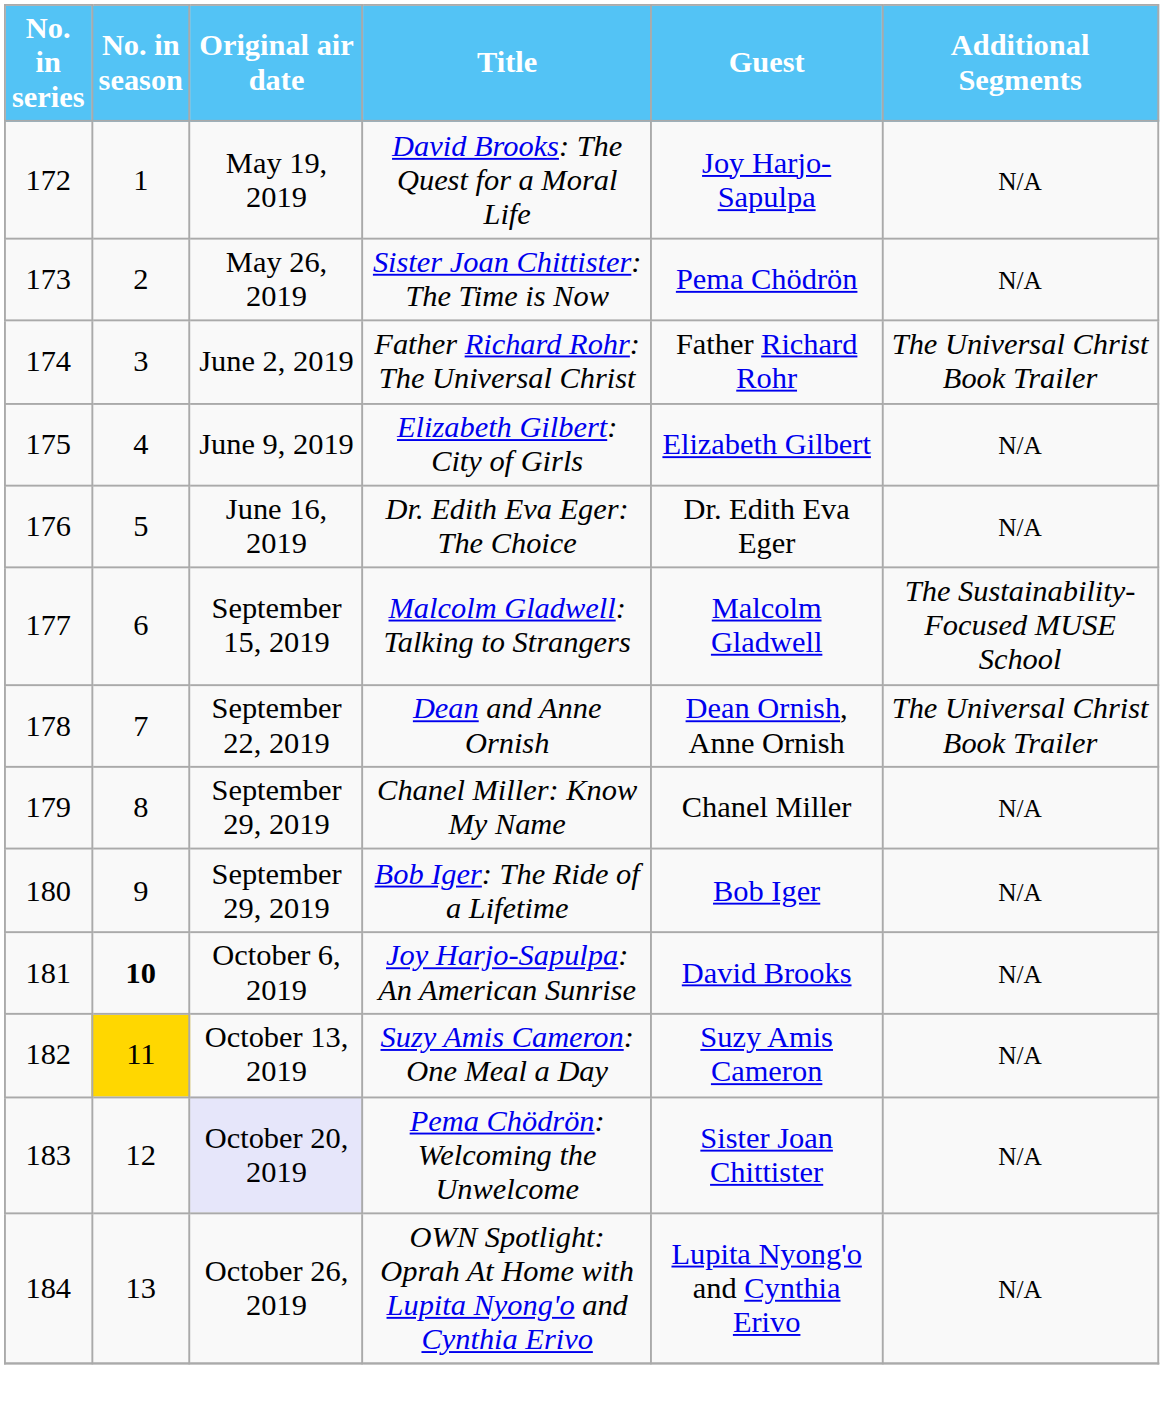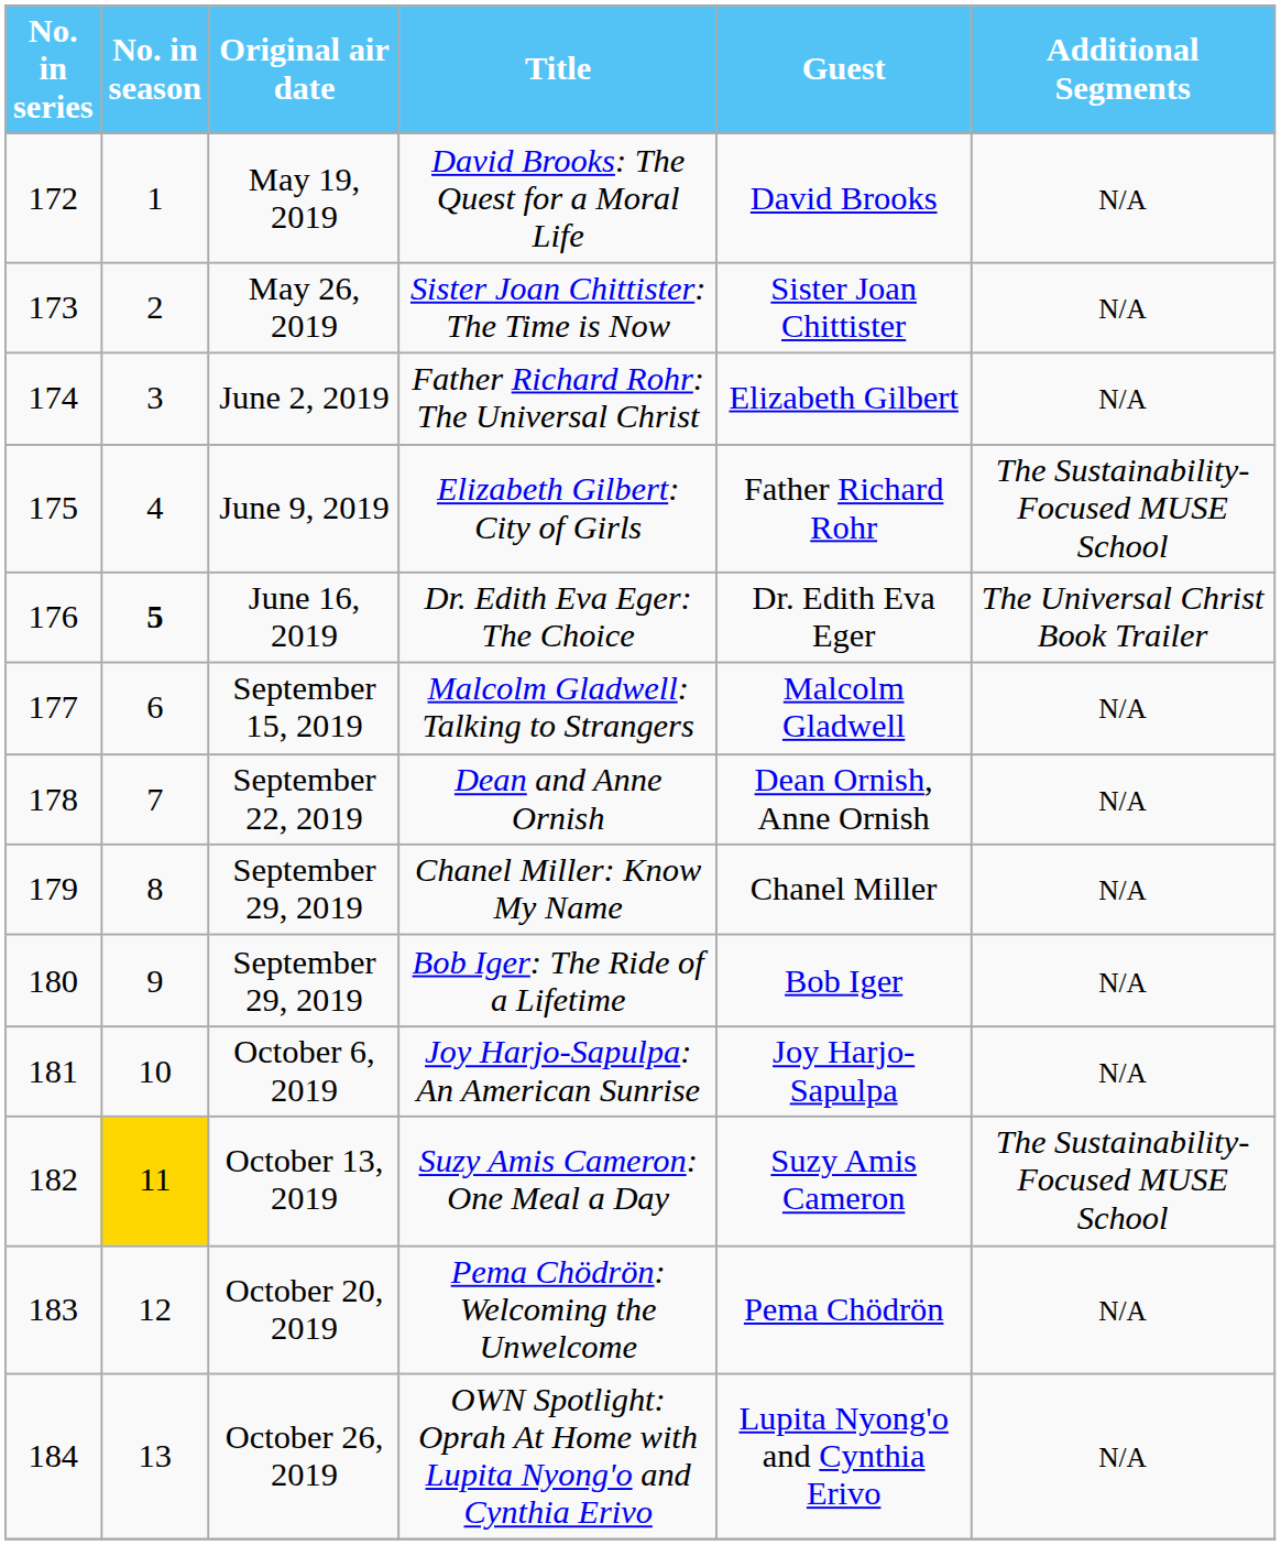 <table class="wikitable plainrowheaders" style="text-align:center;">
 <tr>
 <th scope="col" style="background-color: #53c3f5; color: #FFFFFF;" width=4%>No. in<br>series</th>
 <th scope="col" style="background-color: #53c3f5; color: #FFFFFF;" width=4%>No. in<br>season</th>
 <th scope="col" style="background-color: #53c3f5; color: #FFFFFF;" width=15%>Original air date</th>
 <th scope="col" style="background-color: #53c3f5; color: #FFFFFF;" width=25%>Title</th>
 <th scope="col" style="background-color: #53c3f5; color: #FFFFFF;" width=20%>Guest</th>
 <th scope="col" style="background-color: #53c3f5; color: #FFFFFF;">Additional Segments</th>
 </tr>
 <tr>
 <td>172</td>
 <td>1</td>
 <td>May 19, 2019</td>
 <td><em><a href='#'>David Brooks</a>: The Quest for a Moral Life</em></td>
-<td><a href='#'>Joy Harjo-Sapulpa</a></td>
+<td><a href='#'>David Brooks</a></td>
 <td><span><small>N/A</small></span></td>
 </tr>
 <tr>
 <td>173</td>
 <td>2</td>
 <td>May 26, 2019</td>
 <td><em><a href='#'>Sister Joan Chittister</a>: The Time is Now</em></td>
-<td><a href='#'>Pema Chödrön</a></td>
+<td><a href='#'>Sister Joan Chittister</a></td>
 <td><span><small>N/A</small></span></td>
 </tr>
 <tr>
 <td>174</td>
 <td>3</td>
 <td>June 2, 2019</td>
 <td><em>Father <a href='#'>Richard Rohr</a>: The Universal Christ</em></td>
-<td>Father <a href='#'>Richard Rohr</a></td>
-<td><em>The Universal Christ Book Trailer</em></td>
+<td><a href='#'>Elizabeth Gilbert</a></td>
+<td><span><small>N/A</small></span></td>
 </tr>
 <tr>
 <td>175</td>
 <td>4</td>
 <td>June 9, 2019</td>
 <td><em><a href='#'>Elizabeth Gilbert</a>: City of Girls</em></td>
-<td><a href='#'>Elizabeth Gilbert</a></td>
-<td><span><small>N/A</small></span></td>
+<td>Father <a href='#'>Richard Rohr</a></td>
+<td><em>The Sustainability-Focused MUSE School</em></td>
 </tr>
 <tr>
 <td>176</td>
-<td>5</td>
+<td><strong>5</strong></td>
 <td>June 16, 2019</td>
 <td><em>Dr. Edith Eva Eger: The Choice</em></td>
 <td>Dr. Edith Eva Eger</td>
-<td><span><small>N/A</small></span></td>
+<td><em>The Universal Christ Book Trailer</em></td>
 </tr>
 <tr>
 <td>177</td>
 <td>6</td>
 <td>September 15, 2019</td>
 <td><em><a href='#'>Malcolm Gladwell</a>: Talking to Strangers</em></td>
 <td><a href='#'>Malcolm Gladwell</a></td>
-<td><em>The Sustainability-Focused MUSE School</em></td>
+<td><span><small>N/A</small></span></td>
 </tr>
 <tr>
 <td>178</td>
 <td>7</td>
 <td>September 22, 2019</td>
 <td><em><a href='#'>Dean</a> and Anne Ornish</em></td>
 <td><a href='#'>Dean Ornish</a>, Anne Ornish</td>
-<td><em>The Universal Christ Book Trailer</em></td>
+<td><span><small>N/A</small></span></td>
 </tr>
 <tr>
 <td>179</td>
 <td>8</td>
 <td>September 29, 2019</td>
 <td><em>Chanel Miller: Know My Name</em></td>
 <td>Chanel Miller</td>
 <td><span><small>N/A</small></span></td>
 </tr>
 <tr>
 <td>180</td>
 <td>9</td>
 <td>September 29, 2019</td>
 <td><em><a href='#'>Bob Iger</a>: The Ride of a Lifetime</em></td>
 <td><a href='#'>Bob Iger</a></td>
 <td><span><small>N/A</small></span></td>
 </tr>
 <tr>
 <td>181</td>
-<td><strong>10</strong></td>
+<td>10</td>
 <td>October 6, 2019</td>
 <td><em><a href='#'>Joy Harjo-Sapulpa</a>: An American Sunrise</em></td>
-<td><a href='#'>David Brooks</a></td>
+<td><a href='#'>Joy Harjo-Sapulpa</a></td>
 <td><span><small>N/A</small></span></td>
 </tr>
 <tr>
 <td>182</td>
 <td style="background: gold;">11</td>
 <td>October 13, 2019</td>
 <td><em><a href='#'>Suzy Amis Cameron</a>: One Meal a Day</em></td>
 <td><a href='#'>Suzy Amis Cameron</a></td>
-<td><span><small>N/A</small></span></td>
+<td><em>The Sustainability-Focused MUSE School</em></td>
 </tr>
 <tr>
 <td>183</td>
 <td>12</td>
-<td style="background: lavender;">October 20, 2019</td>
+<td>October 20, 2019</td>
 <td><em><a href='#'>Pema Chödrön</a>: Welcoming the Unwelcome</em></td>
-<td><a href='#'>Sister Joan Chittister</a></td>
+<td><a href='#'>Pema Chödrön</a></td>
 <td><span><small>N/A</small></span></td>
 </tr>
 <tr>
 <td>184</td>
 <td>13</td>
 <td>October 26, 2019</td>
 <td><em>OWN Spotlight: Oprah At Home with <a href='#'>Lupita Nyong'o</a> and <a href='#'>Cynthia Erivo</a></em></td>
 <td><a href='#'>Lupita Nyong'o</a> and <a href='#'>Cynthia Erivo</a></td>
 <td><span><small>N/A</small></span></td>
 </tr>
 <tr>
 </tr>
 </table>
